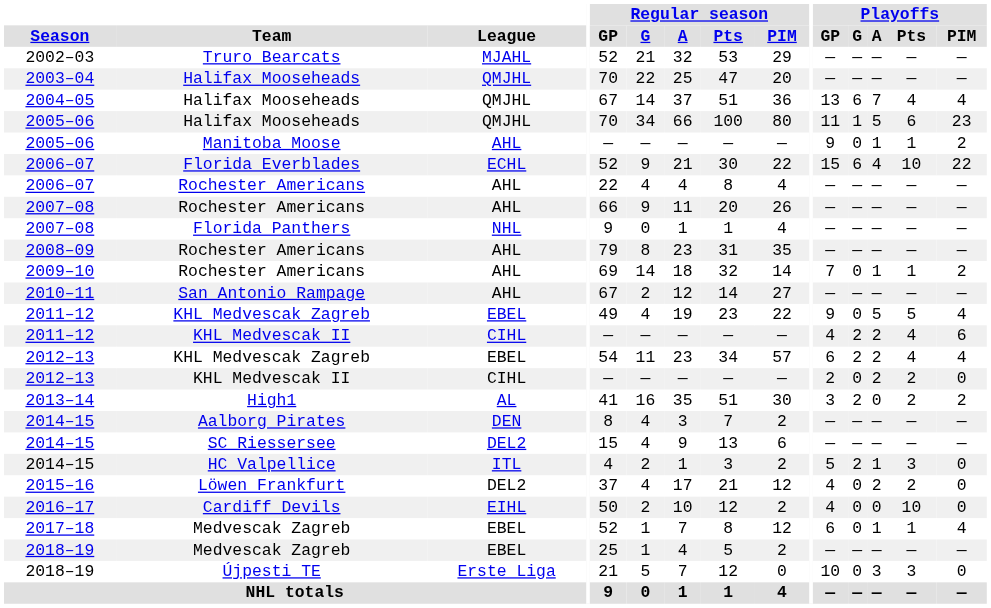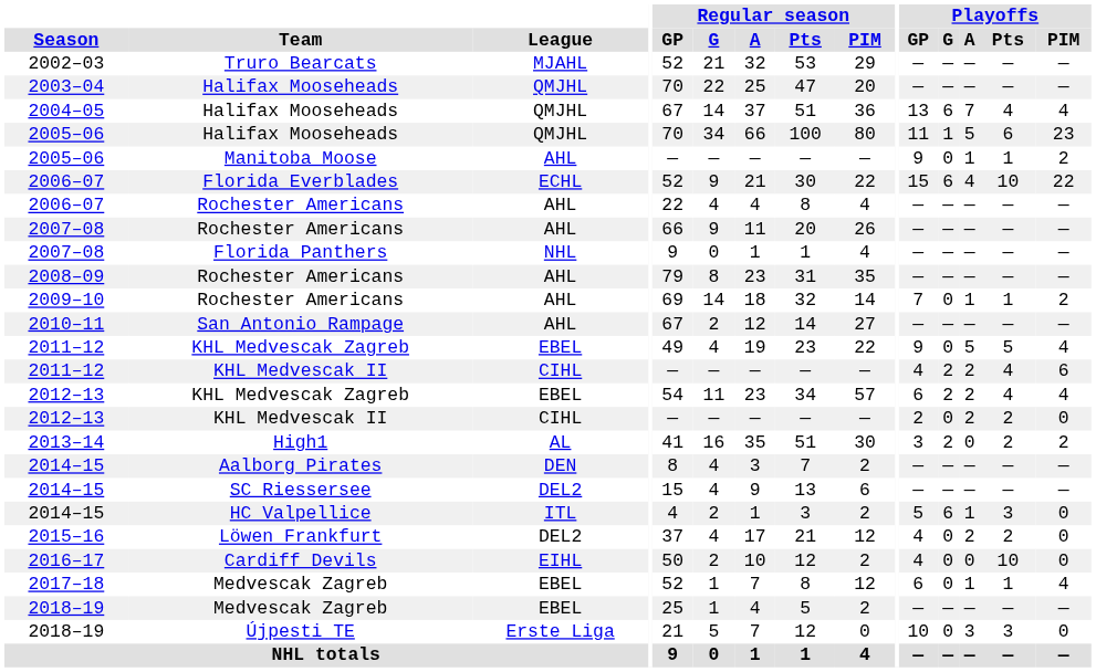 <table border="0" cellpadding="1" cellspacing="0" style="text-align:center; width:60em">
 <tr bgcolor="#e0e0e0">
 <th colspan="3" bgcolor="#ffffff"></th>
 <th rowspan="99" bgcolor="#ffffff"></th>
 <th colspan="5"><a href='#'>Regular season</a></th>
 <th rowspan="99" bgcolor="#ffffff"></th>
 <th colspan="5"><a href='#'>Playoffs</a></th>
 </tr>
 <tr bgcolor="#e0e0e0">
 <th><a href='#'>Season</a></th>
 <th>Team</th>
 <th>League</th>
 <th>GP</th>
 <th><a href='#'>G</a></th>
 <th><a href='#'>A</a></th>
 <th><a href='#'>Pts</a></th>
 <th><a href='#'>PIM</a></th>
 <th>GP</th>
 <th>G</th>
 <th>A</th>
 <th>Pts</th>
 <th>PIM</th>
 </tr>
 <tr>
 <td>2002–03</td>
 <td><a href='#'>Truro Bearcats</a></td>
 <td><a href='#'>MJAHL</a></td>
 <td>52</td>
 <td>21</td>
 <td>32</td>
 <td>53</td>
 <td>29</td>
 <td>—</td>
 <td>—</td>
 <td>—</td>
 <td>—</td>
 <td>—</td>
 </tr>
 <tr bgcolor="#f0f0f0">
 <td><a href='#'>2003–04</a></td>
 <td><a href='#'>Halifax Mooseheads</a></td>
 <td><a href='#'>QMJHL</a></td>
 <td>70</td>
 <td>22</td>
 <td>25</td>
 <td>47</td>
 <td>20</td>
 <td>—</td>
 <td>—</td>
 <td>—</td>
 <td>—</td>
 <td>—</td>
 </tr>
 <tr>
 <td><a href='#'>2004–05</a></td>
 <td>Halifax Mooseheads</td>
 <td>QMJHL</td>
 <td>67</td>
 <td>14</td>
 <td>37</td>
 <td>51</td>
 <td>36</td>
 <td>13</td>
 <td>6</td>
 <td>7</td>
 <td>4</td>
 <td>4</td>
 </tr>
 <tr bgcolor="#f0f0f0">
 <td><a href='#'>2005–06</a></td>
 <td>Halifax Mooseheads</td>
 <td>QMJHL</td>
 <td>70</td>
 <td>34</td>
 <td>66</td>
 <td>100</td>
 <td>80</td>
 <td>11</td>
 <td>1</td>
 <td>5</td>
 <td>6</td>
 <td>23</td>
 </tr>
 <tr>
 <td><a href='#'>2005–06</a></td>
 <td><a href='#'>Manitoba Moose</a></td>
 <td><a href='#'>AHL</a></td>
 <td>—</td>
 <td>—</td>
 <td>—</td>
 <td>—</td>
 <td>—</td>
 <td>9</td>
 <td>0</td>
 <td>1</td>
 <td>1</td>
 <td>2</td>
 </tr>
 <tr bgcolor="#f0f0f0">
 <td><a href='#'>2006–07</a></td>
 <td><a href='#'>Florida Everblades</a></td>
 <td><a href='#'>ECHL</a></td>
 <td>52</td>
 <td>9</td>
 <td>21</td>
 <td>30</td>
 <td>22</td>
 <td>15</td>
 <td>6</td>
 <td>4</td>
 <td>10</td>
 <td>22</td>
 </tr>
 <tr>
 <td><a href='#'>2006–07</a></td>
 <td><a href='#'>Rochester Americans</a></td>
 <td>AHL</td>
 <td>22</td>
 <td>4</td>
 <td>4</td>
 <td>8</td>
 <td>4</td>
 <td>—</td>
 <td>—</td>
 <td>—</td>
 <td>—</td>
 <td>—</td>
 </tr>
 <tr bgcolor="#f0f0f0">
 <td><a href='#'>2007–08</a></td>
 <td>Rochester Americans</td>
 <td>AHL</td>
 <td>66</td>
 <td>9</td>
 <td>11</td>
 <td>20</td>
 <td>26</td>
 <td>—</td>
 <td>—</td>
 <td>—</td>
 <td>—</td>
 <td>—</td>
 </tr>
 <tr>
 <td><a href='#'>2007–08</a></td>
 <td><a href='#'>Florida Panthers</a></td>
 <td><a href='#'>NHL</a></td>
 <td>9</td>
 <td>0</td>
 <td>1</td>
 <td>1</td>
 <td>4</td>
 <td>—</td>
 <td>—</td>
 <td>—</td>
 <td>—</td>
 <td>—</td>
 </tr>
 <tr bgcolor="#f0f0f0">
 <td><a href='#'>2008–09</a></td>
 <td>Rochester Americans</td>
 <td>AHL</td>
 <td>79</td>
 <td>8</td>
 <td>23</td>
 <td>31</td>
 <td>35</td>
 <td>—</td>
 <td>—</td>
 <td>—</td>
 <td>—</td>
 <td>—</td>
 </tr>
 <tr>
 <td><a href='#'>2009–10</a></td>
 <td>Rochester Americans</td>
 <td>AHL</td>
 <td>69</td>
 <td>14</td>
 <td>18</td>
 <td>32</td>
 <td>14</td>
 <td>7</td>
 <td>0</td>
 <td>1</td>
 <td>1</td>
 <td>2</td>
 </tr>
 <tr bgcolor="#f0f0f0">
 <td><a href='#'>2010–11</a></td>
 <td><a href='#'>San Antonio Rampage</a></td>
 <td>AHL</td>
 <td>67</td>
 <td>2</td>
 <td>12</td>
 <td>14</td>
 <td>27</td>
 <td>—</td>
 <td>—</td>
 <td>—</td>
 <td>—</td>
 <td>—</td>
 </tr>
 <tr>
 <td><a href='#'>2011–12</a></td>
 <td><a href='#'>KHL Medvescak Zagreb</a></td>
 <td><a href='#'>EBEL</a></td>
 <td>49</td>
 <td>4</td>
 <td>19</td>
 <td>23</td>
 <td>22</td>
 <td>9</td>
 <td>0</td>
 <td>5</td>
 <td>5</td>
 <td>4</td>
 </tr>
 <tr bgcolor="#f0f0f0">
 <td><a href='#'>2011–12</a></td>
 <td><a href='#'>KHL Medvescak II</a></td>
 <td><a href='#'>CIHL</a></td>
 <td>—</td>
 <td>—</td>
 <td>—</td>
 <td>—</td>
 <td>—</td>
 <td>4</td>
 <td>2</td>
 <td>2</td>
 <td>4</td>
 <td>6</td>
 </tr>
 <tr>
 <td><a href='#'>2012–13</a></td>
 <td>KHL Medvescak Zagreb</td>
 <td>EBEL</td>
 <td>54</td>
 <td>11</td>
 <td>23</td>
 <td>34</td>
 <td>57</td>
 <td>6</td>
 <td>2</td>
 <td>2</td>
 <td>4</td>
 <td>4</td>
 </tr>
 <tr bgcolor="#f0f0f0">
 <td><a href='#'>2012–13</a></td>
 <td>KHL Medvescak II</td>
 <td>CIHL</td>
 <td>—</td>
 <td>—</td>
 <td>—</td>
 <td>—</td>
 <td>—</td>
 <td>2</td>
 <td>0</td>
 <td>2</td>
 <td>2</td>
 <td>0</td>
 </tr>
 <tr>
 <td><a href='#'>2013–14</a></td>
 <td><a href='#'>High1</a></td>
 <td><a href='#'>AL</a></td>
 <td>41</td>
 <td>16</td>
 <td>35</td>
 <td>51</td>
 <td>30</td>
 <td>3</td>
 <td>2</td>
 <td>0</td>
 <td>2</td>
 <td>2</td>
 </tr>
 <tr bgcolor="#f0f0f0">
 <td><a href='#'>2014–15</a></td>
 <td><a href='#'>Aalborg Pirates</a></td>
 <td><a href='#'>DEN</a></td>
 <td>8</td>
 <td>4</td>
 <td>3</td>
 <td>7</td>
 <td>2</td>
 <td>—</td>
 <td>—</td>
 <td>—</td>
 <td>—</td>
 <td>—</td>
 </tr>
 <tr>
 <td><a href='#'>2014–15</a></td>
 <td><a href='#'>SC Riessersee</a></td>
 <td><a href='#'>DEL2</a></td>
 <td>15</td>
 <td>4</td>
 <td>9</td>
 <td>13</td>
 <td>6</td>
 <td>—</td>
 <td>—</td>
 <td>—</td>
 <td>—</td>
 <td>—</td>
 </tr>
 <tr bgcolor="#f0f0f0">
 <td>2014–15</td>
 <td><a href='#'>HC Valpellice</a></td>
 <td><a href='#'>ITL</a></td>
 <td>4</td>
 <td>2</td>
 <td>1</td>
 <td>3</td>
 <td>2</td>
 <td>5</td>
-<td>2</td>
+<td>6</td>
 <td>1</td>
 <td>3</td>
 <td>0</td>
 </tr>
 <tr>
 <td><a href='#'>2015–16</a></td>
 <td><a href='#'>Löwen Frankfurt</a></td>
 <td>DEL2</td>
 <td>37</td>
 <td>4</td>
 <td>17</td>
 <td>21</td>
 <td>12</td>
 <td>4</td>
 <td>0</td>
 <td>2</td>
 <td>2</td>
 <td>0</td>
 </tr>
 <tr bgcolor="#f0f0f0">
 <td><a href='#'>2016–17</a></td>
 <td><a href='#'>Cardiff Devils</a></td>
 <td><a href='#'>EIHL</a></td>
 <td>50</td>
 <td>2</td>
 <td>10</td>
 <td>12</td>
 <td>2</td>
 <td>4</td>
 <td>0</td>
 <td>0</td>
 <td>10</td>
 <td>0</td>
 </tr>
 <tr>
 <td><a href='#'>2017–18</a></td>
 <td>Medvescak Zagreb</td>
 <td>EBEL</td>
 <td>52</td>
 <td>1</td>
 <td>7</td>
 <td>8</td>
 <td>12</td>
 <td>6</td>
 <td>0</td>
 <td>1</td>
 <td>1</td>
 <td>4</td>
 </tr>
 <tr bgcolor="#f0f0f0">
 <td><a href='#'>2018–19</a></td>
 <td>Medvescak Zagreb</td>
 <td>EBEL</td>
 <td>25</td>
 <td>1</td>
 <td>4</td>
 <td>5</td>
 <td>2</td>
 <td>—</td>
 <td>—</td>
 <td>—</td>
 <td>—</td>
 <td>—</td>
 </tr>
 <tr>
 <td>2018–19</td>
 <td><a href='#'>Újpesti TE</a></td>
 <td><a href='#'>Erste Liga</a></td>
 <td>21</td>
 <td>5</td>
 <td>7</td>
 <td>12</td>
 <td>0</td>
 <td>10</td>
 <td>0</td>
 <td>3</td>
 <td>3</td>
 <td>0</td>
 </tr>
 <tr ALIGN="center" bgcolor="#e0e0e0">
 <th colspan="3">NHL totals</th>
 <th>9</th>
 <th>0</th>
 <th>1</th>
 <th>1</th>
 <th>4</th>
 <th>—</th>
 <th>—</th>
 <th>—</th>
 <th>—</th>
 <th>—</th>
 </tr>
 </table>
